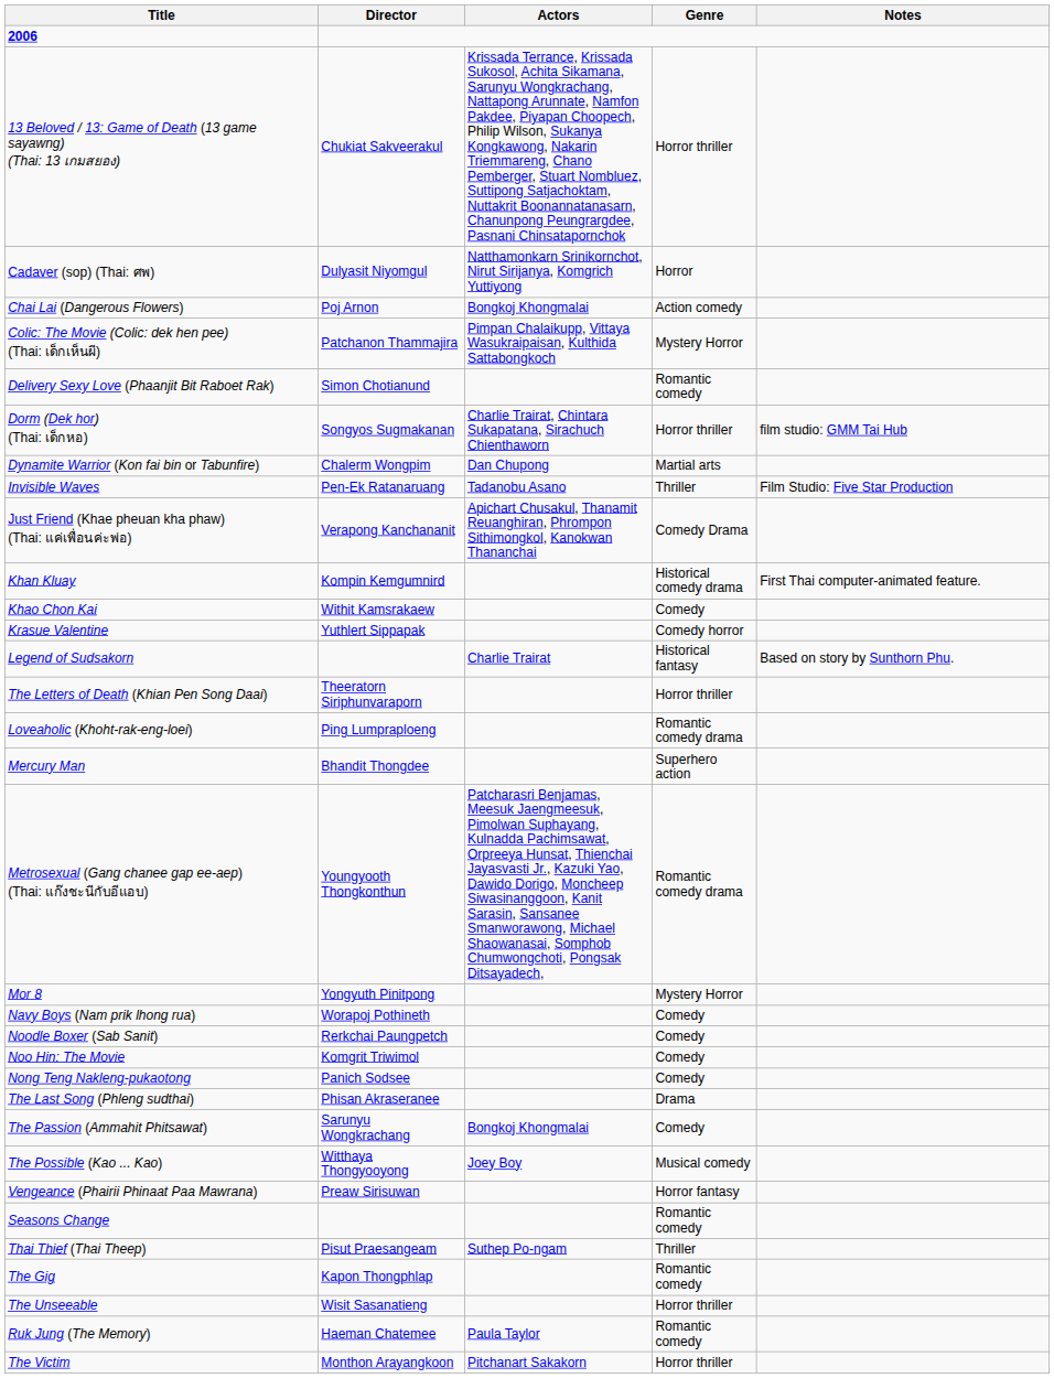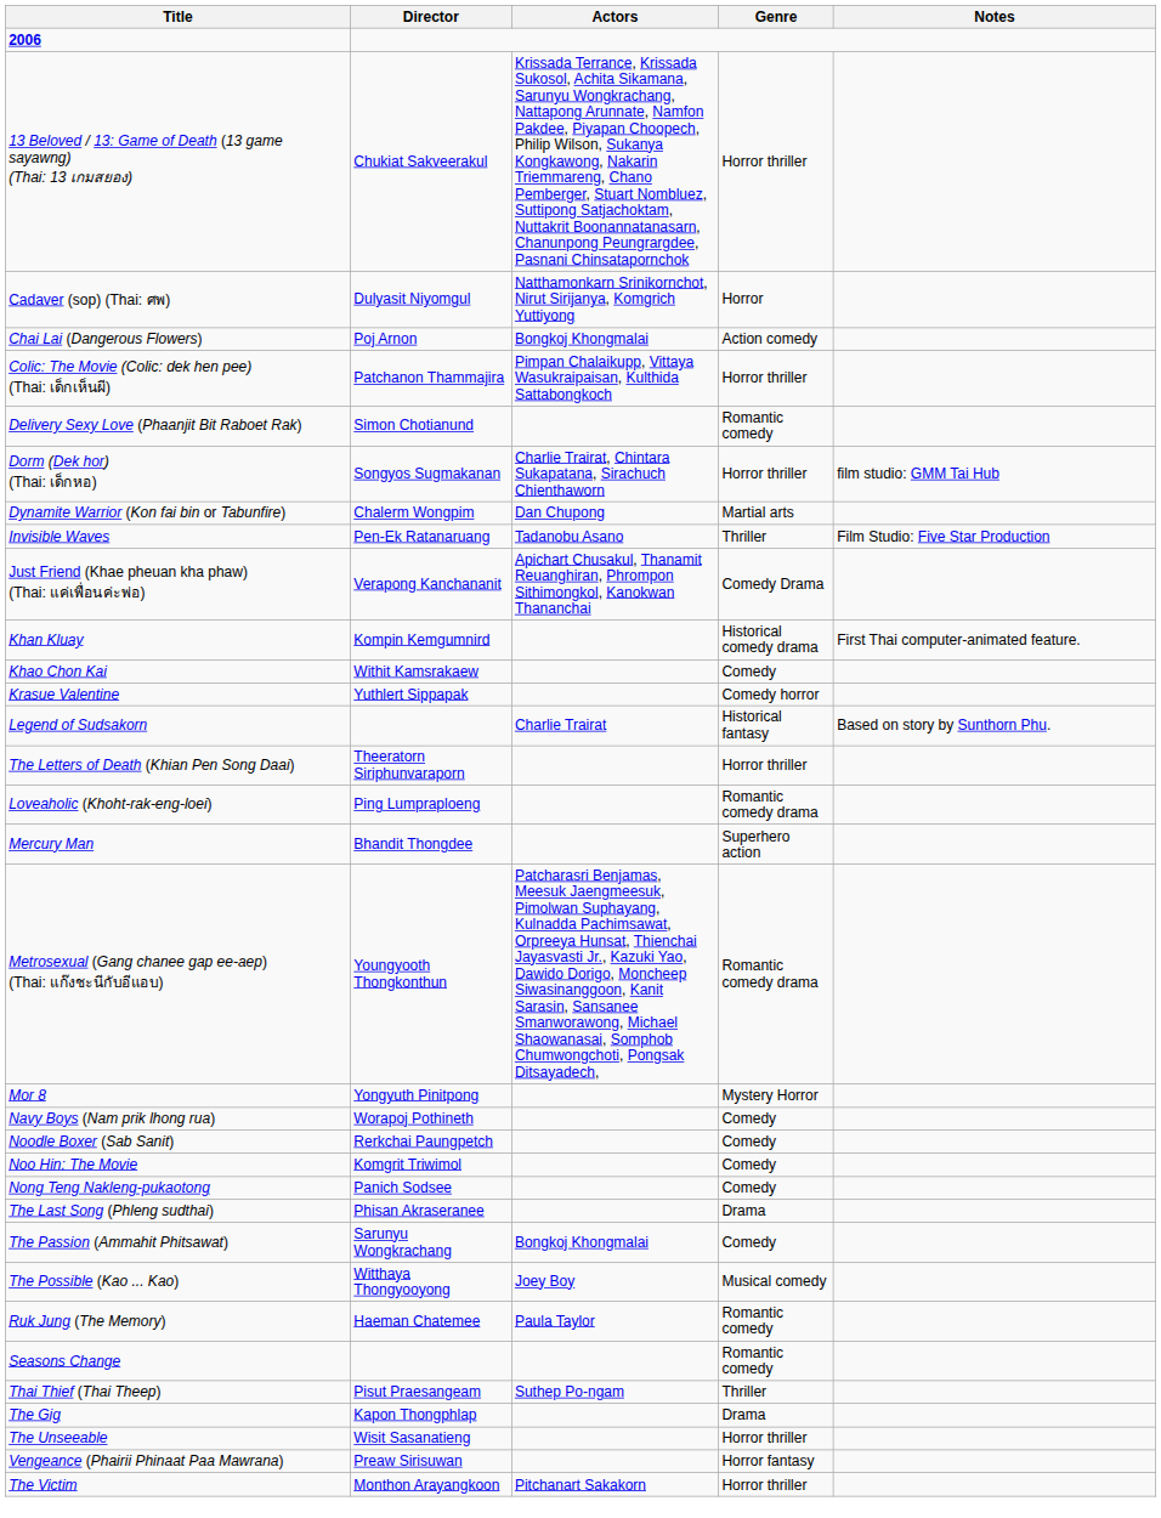 <table class="wikitable" style="width:100%;">
 <tr>
 <th style="width:30%;">Title</th>
 <th style="width:14%;">Director</th>
 <th style="width:18%;">Actors</th>
 <th style="width:10%;">Genre</th>
 <th style="width:28%;">Notes</th>
 </tr>
 <tr>
 <td><strong><a href='#'>2006</a></strong></td>
 </tr>
 <tr>
 <td><em><a href='#'>13 Beloved</a> / <a href='#'>13: Game of Death</a></em> (<em>13 game sayawng)</em><br><em>(Thai: 13 เกมสยอง)</em></td>
 <td><a href='#'>Chukiat Sakveerakul</a></td>
 <td><a href='#'>Krissada Terrance</a>, <a href='#'>Krissada Sukosol</a>, <a href='#'>Achita Sikamana</a>, <a href='#'>Sarunyu Wongkrachang</a>, <a href='#'>Nattapong Arunnate</a>, <a href='#'>Namfon Pakdee</a>, <a href='#'>Piyapan Choopech</a>, Philip Wilson, <a href='#'>Sukanya Kongkawong</a>, <a href='#'>Nakarin Triemmareng</a>, <a href='#'>Chano Pemberger</a>, <a href='#'>Stuart Nombluez</a>, <a href='#'>Suttipong Satjachoktam</a>, <a href='#'>Nuttakrit Boonannatanasarn</a>, <a href='#'>Chanunpong Peungrargdee</a>, <a href='#'>Pasnani Chinsatapornchok</a></td>
 <td>Horror thriller</td>
 <td></td>
 </tr>
 <tr>
 <td><a href='#'>Cadaver</a> (sop) (Thai: ศพ)</td>
 <td><a href='#'>Dulyasit Niyomgul</a></td>
 <td><a href='#'>Natthamonkarn Srinikornchot</a>, <a href='#'>Nirut Sirijanya</a>, <a href='#'>Komgrich Yuttiyong</a></td>
 <td>Horror</td>
 <td></td>
 </tr>
 <tr>
 <td><em><a href='#'>Chai Lai</a></em> (<em>Dangerous Flowers</em>)</td>
 <td><a href='#'>Poj Arnon</a></td>
 <td><a href='#'>Bongkoj Khongmalai</a></td>
 <td>Action comedy</td>
 <td></td>
 </tr>
 <tr>
 <td><em><a href='#'>Colic: The Movie</a> (Colic: dek hen pee)</em><br>(Thai:  เด็กเห็นผี)</td>
 <td><a href='#'>Patchanon Thammajira</a></td>
 <td><a href='#'>Pimpan Chalaikupp</a>, <a href='#'>Vittaya Wasukraipaisan</a>, <a href='#'>Kulthida Sattabongkoch</a></td>
-<td>Mystery Horror</td>
+<td>Horror thriller</td>
 <td></td>
 </tr>
 <tr>
 <td><em><a href='#'>Delivery Sexy Love</a></em> (<em>Phaanjit Bit Raboet Rak</em>)</td>
 <td><a href='#'>Simon Chotianund</a></td>
 <td></td>
 <td>Romantic comedy</td>
 <td></td>
 </tr>
 <tr>
 <td><em><a href='#'>Dorm</a> (<a href='#'>Dek hor</a>)</em><br>(Thai: เด็กหอ)</td>
 <td><a href='#'>Songyos Sugmakanan</a></td>
 <td><a href='#'>Charlie Trairat</a>, <a href='#'>Chintara Sukapatana</a>, <a href='#'>Sirachuch Chienthaworn</a></td>
 <td>Horror thriller</td>
 <td>film studio: <a href='#'>GMM Tai Hub</a></td>
 </tr>
 <tr>
 <td><em><a href='#'>Dynamite Warrior</a></em> (<em>Kon fai bin</em> or <em>Tabunfire</em>)</td>
 <td><a href='#'>Chalerm Wongpim</a></td>
 <td><a href='#'>Dan Chupong</a></td>
 <td>Martial arts</td>
 <td></td>
 </tr>
 <tr>
 <td><em><a href='#'>Invisible Waves</a></em></td>
 <td><a href='#'>Pen-Ek Ratanaruang</a></td>
 <td><a href='#'>Tadanobu Asano</a></td>
 <td>Thriller</td>
 <td>Film Studio: <a href='#'>Five Star Production</a></td>
 </tr>
 <tr>
 <td><a href='#'>Just Friend</a> (Khae pheuan kha phaw)<br>(Thai: แค่เพื่อนค่ะพ่อ)</td>
 <td><a href='#'>Verapong Kanchananit</a></td>
 <td><a href='#'>Apichart Chusakul</a>, <a href='#'>Thanamit Reuanghiran</a>, <a href='#'>Phrompon Sithimongkol</a>, <a href='#'>Kanokwan Thananchai</a></td>
 <td>Comedy Drama</td>
 <td></td>
 </tr>
 <tr>
 <td><em><a href='#'>Khan Kluay</a></em></td>
 <td><a href='#'>Kompin Kemgumnird</a></td>
 <td></td>
 <td>Historical comedy drama</td>
 <td>First Thai computer-animated feature.</td>
 </tr>
 <tr>
 <td><em><a href='#'>Khao Chon Kai</a></em></td>
 <td><a href='#'>Withit Kamsrakaew</a></td>
 <td></td>
 <td>Comedy</td>
 <td></td>
 </tr>
 <tr>
 <td><em><a href='#'>Krasue Valentine</a></em></td>
 <td><a href='#'>Yuthlert Sippapak</a></td>
 <td></td>
 <td>Comedy horror</td>
 <td></td>
 </tr>
 <tr>
 <td><em><a href='#'>Legend of Sudsakorn</a></em></td>
 <td></td>
 <td><a href='#'>Charlie Trairat</a></td>
 <td>Historical fantasy</td>
 <td>Based on story by <a href='#'>Sunthorn Phu</a>.</td>
 </tr>
 <tr>
 <td><em><a href='#'>The Letters of Death</a></em> (<em>Khian Pen Song Daai</em>)</td>
 <td><a href='#'>Theeratorn Siriphunvaraporn</a></td>
 <td></td>
 <td>Horror thriller</td>
 <td></td>
 </tr>
 <tr>
 <td><em><a href='#'>Loveaholic</a></em> (<em>Khoht-rak-eng-loei</em>)</td>
 <td><a href='#'>Ping Lumpraploeng</a></td>
 <td></td>
 <td>Romantic comedy drama</td>
 <td></td>
 </tr>
 <tr>
 <td><em><a href='#'>Mercury Man</a></em></td>
 <td><a href='#'>Bhandit Thongdee</a></td>
 <td></td>
 <td>Superhero action</td>
 <td></td>
 </tr>
 <tr>
 <td><em><a href='#'>Metrosexual</a></em> (<em>Gang chanee gap ee-aep</em>)<br>(Thai: แก๊งชะนีกับอีแอบ)</td>
 <td><a href='#'>Youngyooth Thongkonthun</a></td>
 <td><a href='#'>Patcharasri Benjamas</a>, <a href='#'>Meesuk Jaengmeesuk</a>, <a href='#'>Pimolwan Suphayang</a>, <a href='#'>Kulnadda Pachimsawat</a>, <a href='#'>Orpreeya Hunsat</a>, <a href='#'>Thienchai Jayasvasti Jr.</a>, <a href='#'>Kazuki Yao</a>, <a href='#'>Dawido Dorigo</a>, <a href='#'>Moncheep Siwasinanggoon</a>, <a href='#'>Kanit Sarasin</a>, <a href='#'>Sansanee Smanworawong</a>, <a href='#'>Michael Shaowanasai</a>, <a href='#'>Somphob Chumwongchoti</a>, <a href='#'>Pongsak Ditsayadech</a>,</td>
 <td>Romantic comedy drama</td>
 <td></td>
 </tr>
 <tr>
 <td><em><a href='#'>Mor 8</a></em></td>
 <td><a href='#'>Yongyuth Pinitpong</a></td>
 <td></td>
 <td>Mystery Horror</td>
 <td></td>
 </tr>
 <tr>
 <td><em><a href='#'>Navy Boys</a></em> (<em>Nam prik lhong rua</em>)</td>
 <td><a href='#'>Worapoj Pothineth</a></td>
 <td></td>
 <td>Comedy</td>
 <td></td>
 </tr>
 <tr>
 <td><em><a href='#'>Noodle Boxer</a></em> (<em>Sab Sanit</em>)</td>
 <td><a href='#'>Rerkchai Paungpetch</a></td>
 <td></td>
 <td>Comedy</td>
 <td></td>
 </tr>
 <tr>
 <td><em><a href='#'>Noo Hin: The Movie</a></em></td>
 <td><a href='#'>Komgrit Triwimol</a></td>
 <td></td>
 <td>Comedy</td>
 <td></td>
 </tr>
 <tr>
 <td><em><a href='#'>Nong Teng Nakleng-pukaotong</a></em></td>
 <td><a href='#'>Panich Sodsee</a></td>
 <td></td>
 <td>Comedy</td>
 <td></td>
 </tr>
 <tr>
 <td><em><a href='#'>The Last Song</a></em> (<em>Phleng sudthai</em>)</td>
 <td><a href='#'>Phisan Akraseranee</a></td>
 <td></td>
 <td>Drama</td>
 <td></td>
 </tr>
 <tr>
 <td><em><a href='#'>The Passion</a></em> (<em>Ammahit Phitsawat</em>)</td>
 <td><a href='#'>Sarunyu Wongkrachang</a></td>
 <td><a href='#'>Bongkoj Khongmalai</a></td>
 <td>Comedy</td>
 <td></td>
 </tr>
 <tr>
 <td><em><a href='#'>The Possible</a></em> (<em>Kao ... Kao</em>)</td>
 <td><a href='#'>Witthaya Thongyooyong</a></td>
 <td><a href='#'>Joey Boy</a></td>
 <td>Musical comedy</td>
 <td></td>
 </tr>
 <tr>
-<td><em><a href='#'>Vengeance</a></em> (<em>Phairii Phinaat Paa Mawrana</em>)</td>
-<td><a href='#'>Preaw Sirisuwan</a></td>
-<td></td>
-<td>Horror fantasy</td>
+<td><em><a href='#'>Ruk Jung</a></em> (<em>The Memory</em>)</td>
+<td><a href='#'>Haeman Chatemee</a></td>
+<td><a href='#'>Paula Taylor</a></td>
+<td>Romantic comedy</td>
 <td></td>
 </tr>
 <tr>
 <td><em><a href='#'>Seasons Change</a></em></td>
 <td></td>
 <td></td>
 <td>Romantic comedy</td>
 <td></td>
 </tr>
 <tr>
 <td><em><a href='#'>Thai Thief</a></em> (<em>Thai Theep</em>)</td>
 <td><a href='#'>Pisut Praesangeam</a></td>
 <td><a href='#'>Suthep Po-ngam</a></td>
 <td>Thriller</td>
 <td></td>
 </tr>
 <tr>
 <td><em><a href='#'>The Gig</a></em></td>
 <td><a href='#'>Kapon Thongphlap</a></td>
 <td></td>
-<td>Romantic comedy</td>
+<td>Drama</td>
 <td></td>
 </tr>
 <tr>
 <td><em><a href='#'>The Unseeable</a></em></td>
 <td><a href='#'>Wisit Sasanatieng</a></td>
 <td></td>
 <td>Horror thriller</td>
 <td></td>
 </tr>
 <tr>
-<td><em><a href='#'>Ruk Jung</a></em> (<em>The Memory</em>)</td>
-<td><a href='#'>Haeman Chatemee</a></td>
-<td><a href='#'>Paula Taylor</a></td>
-<td>Romantic comedy</td>
+<td><em><a href='#'>Vengeance</a></em> (<em>Phairii Phinaat Paa Mawrana</em>)</td>
+<td><a href='#'>Preaw Sirisuwan</a></td>
+<td></td>
+<td>Horror fantasy</td>
 <td></td>
 </tr>
 <tr>
 <td><em><a href='#'>The Victim</a></em></td>
 <td><a href='#'>Monthon Arayangkoon</a></td>
 <td><a href='#'>Pitchanart Sakakorn</a></td>
 <td>Horror thriller</td>
 <td></td>
 </tr>
 </table>
